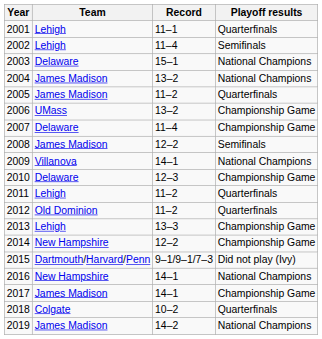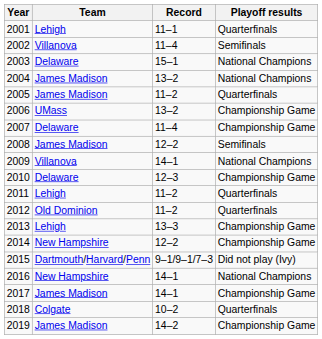 <table class="wikitable">
 <tr>
 <th>Year</th>
 <th>Team</th>
 <th>Record</th>
 <th>Playoff results</th>
 </tr>
 <tr>
 <td>2001</td>
 <td><a href='#'>Lehigh</a></td>
 <td>11–1</td>
 <td>Quarterfinals</td>
 </tr>
 <tr>
 <td>2002</td>
-<td><a href='#'>Lehigh</a></td>
+<td><a href='#'>Villanova</a></td>
 <td>11–4</td>
 <td>Semifinals</td>
 </tr>
 <tr>
 <td>2003</td>
 <td><a href='#'>Delaware</a></td>
 <td>15–1</td>
 <td>National Champions</td>
 </tr>
 <tr>
 <td>2004</td>
 <td><a href='#'>James Madison</a></td>
 <td>13–2</td>
 <td>National Champions</td>
 </tr>
 <tr>
 <td>2005</td>
 <td><a href='#'>James Madison</a></td>
 <td>11–2</td>
 <td>Quarterfinals</td>
 </tr>
 <tr>
 <td>2006</td>
 <td><a href='#'>UMass</a></td>
 <td>13–2</td>
 <td>Championship Game</td>
 </tr>
 <tr>
 <td>2007</td>
 <td><a href='#'>Delaware</a></td>
 <td>11–4</td>
 <td>Championship Game</td>
 </tr>
 <tr>
 <td>2008</td>
 <td><a href='#'>James Madison</a></td>
 <td>12–2</td>
 <td>Semifinals</td>
 </tr>
 <tr>
 <td>2009</td>
 <td><a href='#'>Villanova</a></td>
 <td>14–1</td>
 <td>National Champions</td>
 </tr>
 <tr>
 <td>2010</td>
 <td><a href='#'>Delaware</a></td>
 <td>12–3</td>
 <td>Championship Game</td>
 </tr>
 <tr>
 <td>2011</td>
 <td><a href='#'>Lehigh</a></td>
 <td>11–2</td>
 <td>Quarterfinals</td>
 </tr>
 <tr>
 <td>2012</td>
 <td><a href='#'>Old Dominion</a></td>
 <td>11–2</td>
 <td>Quarterfinals</td>
 </tr>
 <tr>
 <td>2013</td>
 <td><a href='#'>Lehigh</a></td>
 <td>13–3</td>
 <td>Championship Game</td>
 </tr>
 <tr>
 <td>2014</td>
 <td><a href='#'>New Hampshire</a></td>
 <td>12–2</td>
 <td>Championship Game</td>
 </tr>
 <tr>
 <td>2015</td>
 <td><a href='#'>Dartmouth</a>/<a href='#'>Harvard</a>/<a href='#'>Penn</a></td>
 <td>9–1/9–1/7–3</td>
 <td>Did not play (Ivy)</td>
 </tr>
 <tr>
 <td>2016</td>
 <td><a href='#'>New Hampshire</a></td>
 <td>14–1</td>
 <td>National Champions</td>
 </tr>
 <tr>
 <td>2017</td>
 <td><a href='#'>James Madison</a></td>
 <td>14–1</td>
 <td>Championship Game</td>
 </tr>
 <tr>
 <td>2018</td>
 <td><a href='#'>Colgate</a></td>
 <td>10–2</td>
 <td>Quarterfinals</td>
 </tr>
 <tr>
 <td>2019</td>
 <td><a href='#'>James Madison</a></td>
 <td>14–2</td>
-<td>National Champions</td>
+<td>Championship Game</td>
 </tr>
 </table>
